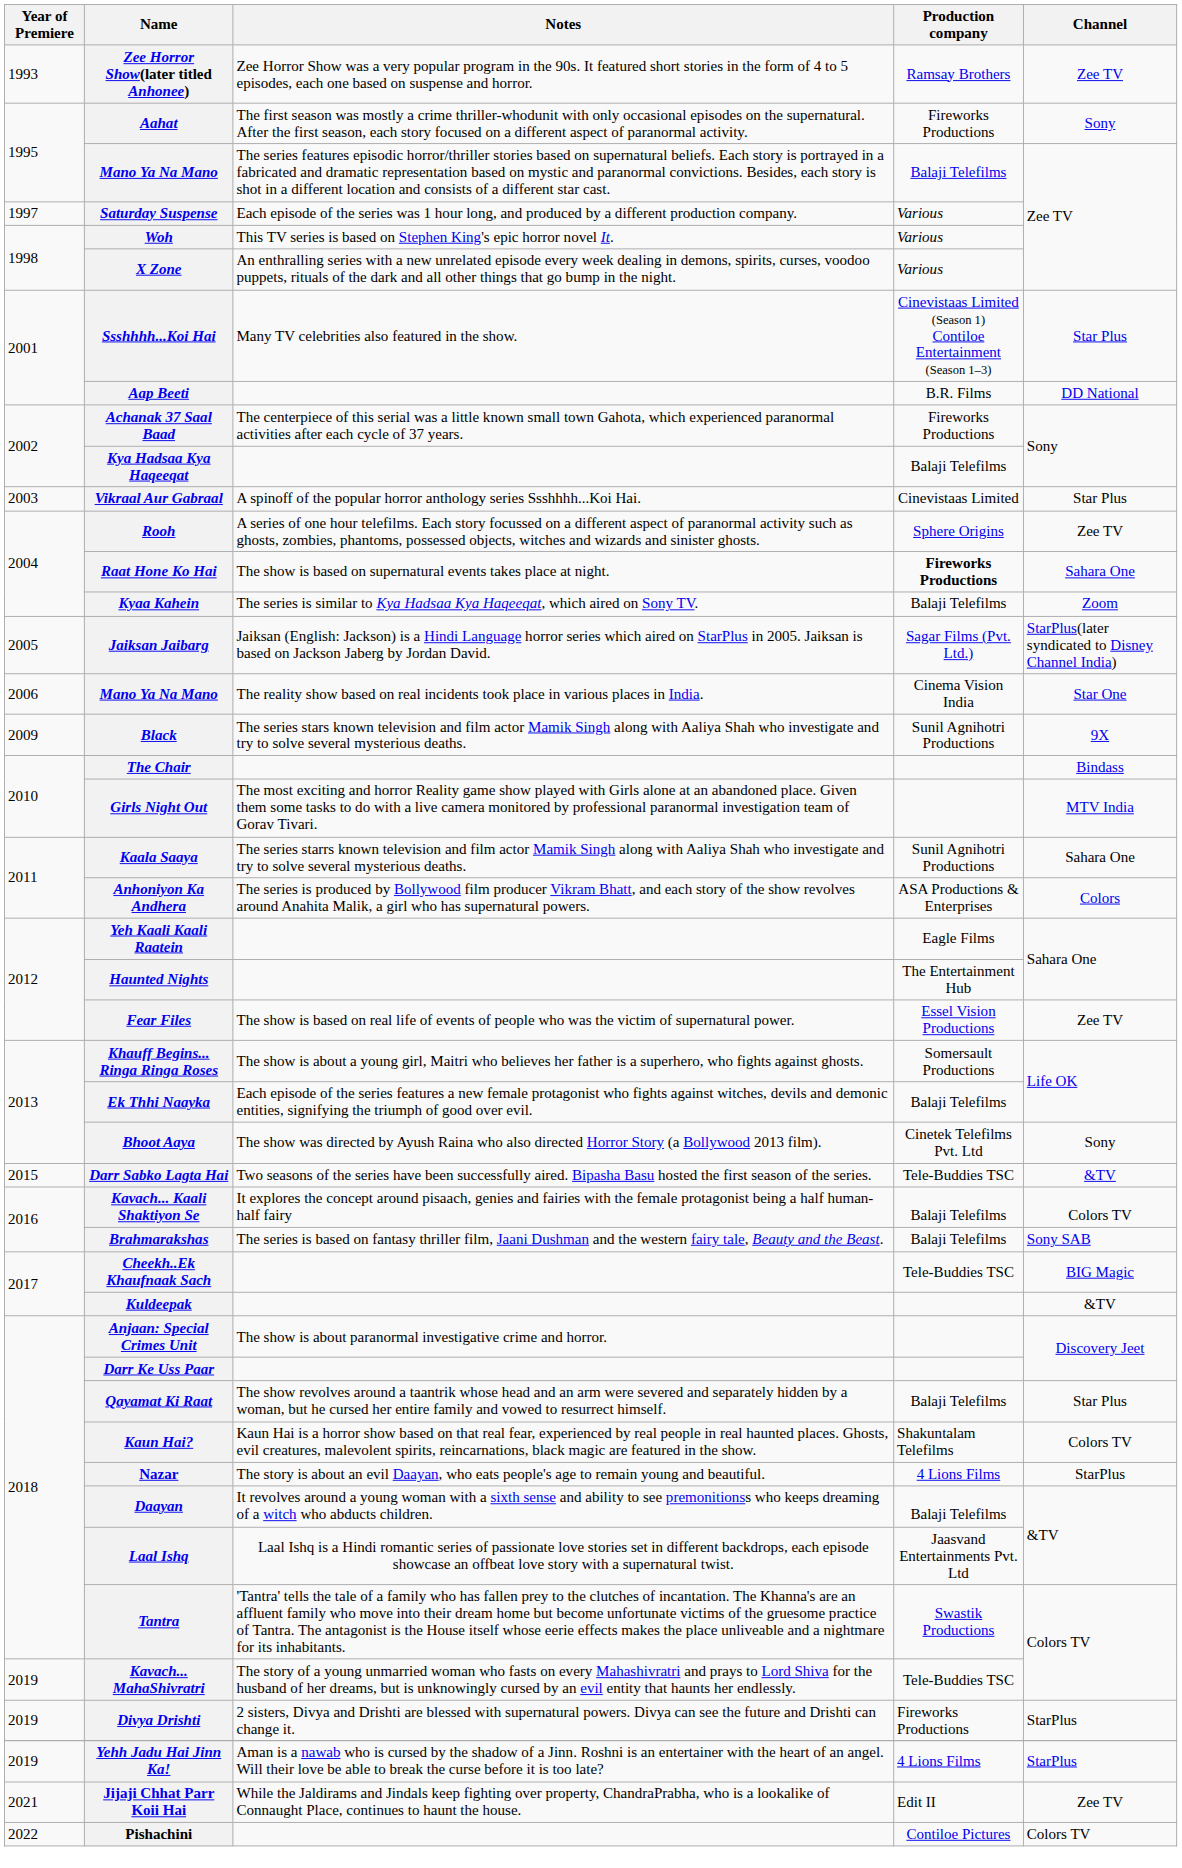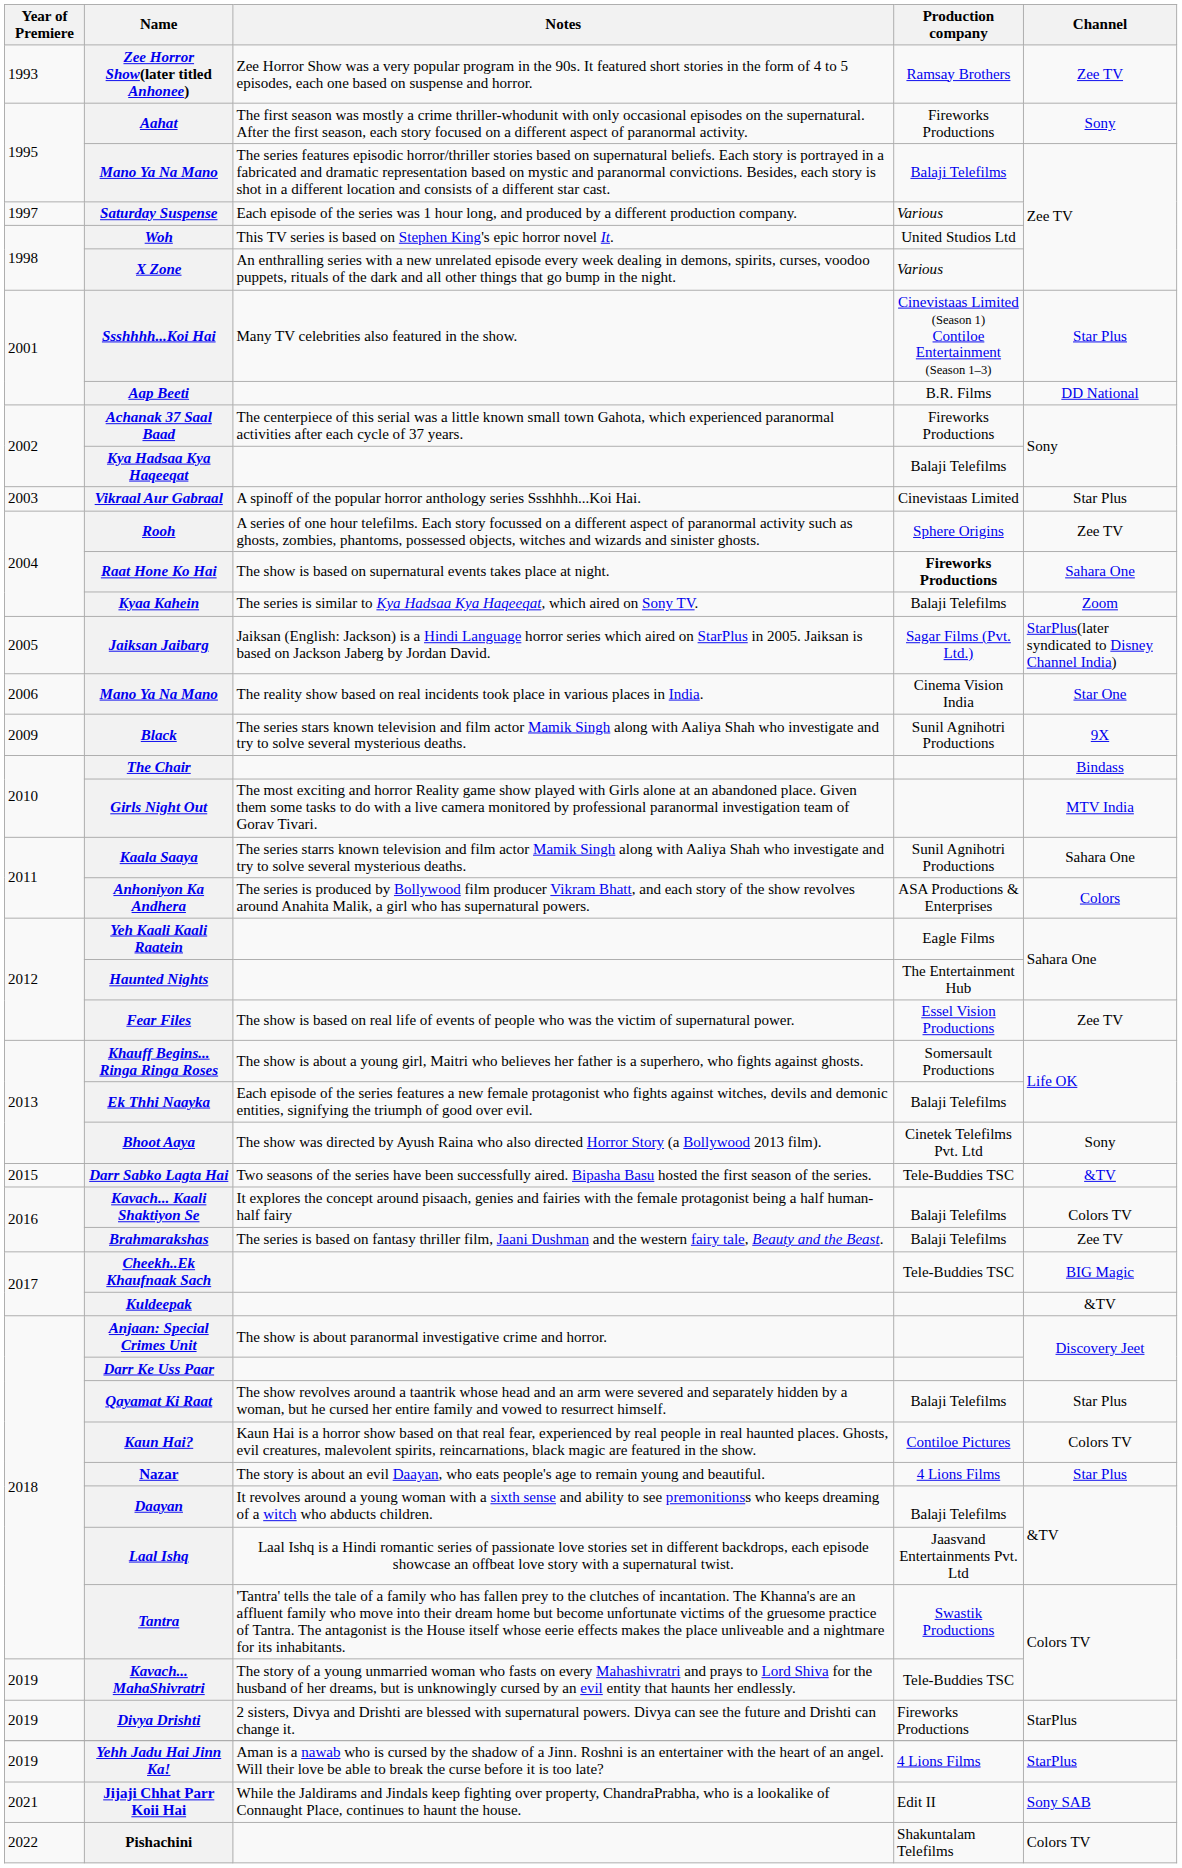 <table class="wikitable sortable">
 <tr>
 <th>Year of Premiere</th>
 <th>Name</th>
 <th>Notes</th>
 <th>Production company</th>
 <th>Channel</th>
 </tr>
 <tr>
 <td>1993</td>
 <th><em><a href='#'>Zee Horror Show</a></em>(later titled <em><a href='#'>Anhonee</a></em>)</th>
 <td>Zee Horror Show was a very popular program in the 90s. It featured short stories in the form of 4 to 5 episodes, each one based on suspense and horror.</td>
 <td style="text-align:center;"><a href='#'>Ramsay Brothers</a></td>
 <td style="text-align:center;"><a href='#'>Zee TV</a></td>
 </tr>
 <tr>
 <td rowspan='2'>1995</td>
 <th><em><a href='#'>Aahat</a></em></th>
 <td>The first season was mostly a crime thriller-whodunit with only occasional episodes on the supernatural. After the first season, each story focused on a different aspect of paranormal activity.</td>
 <td style="text-align:center;">Fireworks Productions</td>
 <td style="text-align:center;"><a href='#'>Sony</a></td>
 </tr>
 <tr>
 <th><em><a href='#'>Mano Ya Na Mano</a></em></th>
 <td>The series features episodic horror/thriller stories based on supernatural beliefs. Each story is portrayed in a fabricated and dramatic representation based on mystic and paranormal convictions. Besides, each story is shot in a different location and consists of a different star cast.</td>
 <td style="text-align:center;"><a href='#'>Balaji Telefilms</a></td>
 <td rowspan='4'>Zee TV</td>
 </tr>
 <tr>
 <td>1997</td>
 <th><em><a href='#'>Saturday Suspense</a></em></th>
 <td>Each episode of the series was 1 hour long, and produced by a different production company.</td>
 <td><em>Various</em></td>
 </tr>
 <tr>
 <td rowspan='2'>1998</td>
 <th><em><a href='#'>Woh</a></em></th>
 <td>This TV series is based on <a href='#'>Stephen King</a>'s epic horror novel <em><a href='#'>It</a></em>.</td>
-<td><em>Various</em></td>
+<td style="text-align:center;">United Studios Ltd</td>
 </tr>
 <tr>
 <th><em><a href='#'>X Zone</a></em></th>
 <td>An enthralling series with a new unrelated episode every week dealing in demons, spirits, curses, voodoo puppets, rituals of the dark and all other things that go bump in the night.</td>
 <td><em>Various</em></td>
 </tr>
 <tr>
 <td rowspan='2'>2001</td>
 <th><em><a href='#'>Ssshhhh...Koi Hai</a></em></th>
 <td>Many TV celebrities also featured in the show.</td>
 <td style="text-align:center;"><a href='#'>Cinevistaas Limited</a><br><small>(Season 1)</small><br><a href='#'>Contiloe Entertainment</a><br><small>(Season 1–3)</small></td>
 <td style="text-align:center;"><a href='#'>Star Plus</a></td>
 </tr>
 <tr>
 <th><em><a href='#'>Aap Beeti</a></em></th>
 <td style="text-align:center;"></td>
 <td style="text-align:center;">B.R. Films</td>
 <td style="text-align:center;"><a href='#'>DD National</a></td>
 </tr>
 <tr>
 <td rowspan='2'>2002</td>
 <th><em><a href='#'>Achanak 37 Saal Baad</a></em></th>
 <td>The centerpiece of this serial was a little known small town Gahota, which experienced paranormal activities after each cycle of 37 years.</td>
 <td style="text-align:center;">Fireworks Productions</td>
 <td rowspan='2'>Sony</td>
 </tr>
 <tr>
 <th><em><a href='#'>Kya Hadsaa Kya Haqeeqat</a></em></th>
 <td style="text-align:center;"></td>
 <td style="text-align:center;">Balaji Telefilms</td>
 </tr>
 <tr>
 <td>2003</td>
 <th><em><a href='#'>Vikraal Aur Gabraal</a></em></th>
 <td>A spinoff of the popular horror anthology series Ssshhhh...Koi Hai.</td>
 <td style="text-align:center;">Cinevistaas Limited</td>
 <td style="text-align:center;">Star Plus</td>
 </tr>
 <tr>
 <td rowspan='3'>2004</td>
 <th><em><a href='#'>Rooh</a></em></th>
 <td>A series of one hour telefilms. Each story focussed on a different aspect of paranormal activity such as ghosts, zombies, phantoms, possessed objects, witches and wizards and sinister ghosts.</td>
 <td style="text-align:center;"><a href='#'>Sphere Origins</a></td>
 <td style="text-align:center;">Zee TV</td>
 </tr>
 <tr>
 <th><em><a href='#'>Raat Hone Ko Hai</a></em></th>
 <td>The show is based on supernatural events takes place at night.</td>
 <td style="text-align:center;"><strong>Fireworks Productions</strong></td>
 <td style="text-align:center;"><a href='#'>Sahara One</a></td>
 </tr>
 <tr>
 <th><em><a href='#'>Kyaa Kahein</a></em></th>
 <td>The series is similar to <em><a href='#'>Kya Hadsaa Kya Haqeeqat</a></em>, which aired on <a href='#'>Sony TV</a>.</td>
 <td style="text-align:center;">Balaji Telefilms</td>
 <td style="text-align:center;"><a href='#'>Zoom</a></td>
 </tr>
 <tr>
 <td>2005</td>
 <th><em><a href='#'>Jaiksan Jaibarg</a></em></th>
 <td>Jaiksan (English: Jackson) is a <a href='#'>Hindi Language</a> horror series which aired on <a href='#'>StarPlus</a> in 2005. Jaiksan is based on Jackson Jaberg by Jordan David.</td>
 <td style="text-align:center;"><a href='#'>Sagar Films (Pvt. Ltd.)</a></td>
 <td style="text-align:centre;"><a href='#'>StarPlus</a>(later syndicated to <a href='#'>Disney Channel India</a>)</td>
 </tr>
 <tr>
 <td>2006</td>
 <th><em><a href='#'>Mano Ya Na Mano</a></em></th>
 <td>The reality show based on real incidents took place in various places in <a href='#'>India</a>.</td>
 <td style="text-align:center;">Cinema Vision India</td>
 <td style="text-align:center;"><a href='#'>Star One</a></td>
 </tr>
 <tr>
 <td>2009</td>
 <th><em><a href='#'>Black</a></em></th>
 <td>The series stars known television and film actor <a href='#'>Mamik Singh</a> along with Aaliya Shah who investigate and try to solve several mysterious deaths.</td>
 <td style="text-align:center;">Sunil Agnihotri Productions</td>
 <td style="text-align:center;"><a href='#'>9X</a></td>
 </tr>
 <tr>
 <td rowspan='2'>2010</td>
 <th><em><a href='#'>The Chair</a></em></th>
 <td style="text-align:center;"></td>
 <td style="text-align:center;"></td>
 <td style="text-align:center;"><a href='#'>Bindass</a></td>
 </tr>
 <tr>
 <th><em><a href='#'>Girls Night Out</a></em></th>
 <td>The most exciting and horror Reality game show played with Girls alone at an abandoned place. Given them some tasks to do with a live camera monitored by professional paranormal investigation team of Gorav Tivari.</td>
 <td style="text-align:center;"></td>
 <td style="text-align:center;"><a href='#'>MTV India</a></td>
 </tr>
 <tr>
 <td rowspan='2'>2011</td>
 <th><em><a href='#'>Kaala Saaya</a></em></th>
 <td>The series starrs known television and film actor <a href='#'>Mamik Singh</a> along with Aaliya Shah who investigate and try to solve several mysterious deaths.</td>
 <td style="text-align:center;">Sunil Agnihotri Productions</td>
 <td style="text-align:center;">Sahara One</td>
 </tr>
 <tr>
 <th><em><a href='#'>Anhoniyon Ka Andhera</a></em></th>
 <td>The series is produced by <a href='#'>Bollywood</a> film producer <a href='#'>Vikram Bhatt</a>, and each story of the show revolves around Anahita Malik, a girl who has supernatural powers.</td>
 <td style="text-align:center;">ASA Productions & Enterprises</td>
 <td style="text-align:center;"><a href='#'>Colors</a></td>
 </tr>
 <tr>
 <td rowspan='3'>2012</td>
 <th><em><a href='#'>Yeh Kaali Kaali Raatein</a></em></th>
 <td style="text-align:center;"></td>
 <td style="text-align:center;">Eagle Films</td>
 <td rowspan='2'>Sahara One</td>
 </tr>
 <tr>
 <th><em><a href='#'>Haunted Nights</a></em></th>
 <td style="text-align:center;"></td>
 <td style="text-align:center;">The Entertainment Hub</td>
 </tr>
 <tr>
 <th><em><a href='#'>Fear Files</a></em></th>
 <td>The show is based on real life of events of people who was the victim of supernatural power.</td>
 <td style="text-align:center;"><a href='#'>Essel Vision Productions</a></td>
 <td style="text-align:center;">Zee TV</td>
 </tr>
 <tr>
 <td rowspan='3'>2013</td>
 <th><em><a href='#'>Khauff Begins... Ringa Ringa Roses</a></em></th>
 <td>The show is about a young girl, Maitri who believes her father is a superhero, who fights against ghosts.</td>
 <td style="text-align:center;">Somersault Productions</td>
 <td rowspan='2'><a href='#'>Life OK</a></td>
 </tr>
 <tr>
 <th><em><a href='#'>Ek Thhi Naayka</a></em></th>
 <td>Each episode of the series features a new female protagonist who fights against witches, devils and demonic entities, signifying the triumph of good over evil.</td>
 <td style="text-align:center;">Balaji Telefilms</td>
 </tr>
 <tr>
 <th><em><a href='#'>Bhoot Aaya</a></em></th>
 <td>The show was directed by Ayush Raina who also directed <a href='#'>Horror Story</a> (a <a href='#'>Bollywood</a> 2013 film).</td>
 <td style="text-align:center;">Cinetek Telefilms Pvt. Ltd</td>
 <td style="text-align:center;">Sony</td>
 </tr>
 <tr>
 <td>2015</td>
 <th><em><a href='#'>Darr Sabko Lagta Hai</a></em></th>
 <td>Two seasons of the series have been successfully aired. <a href='#'>Bipasha Basu</a> hosted the first season of the series.</td>
 <td style="text-align:center;">Tele-Buddies TSC</td>
 <td style="text-align:center;"><a href='#'>&TV</a></td>
 </tr>
 <tr>
 <td rowspan='2'>2016</td>
 <th><em><a href='#'>Kavach... Kaali Shaktiyon Se</a></em></th>
 <td>It explores the concept around pisaach, genies and fairies with the female protagonist being a half human- half fairy</td>
 <td style="text-align:center;"><br>Balaji Telefilms</td>
 <td style="text-align:center;"><br>Colors TV</td>
 </tr>
 <tr>
 <th><em><a href='#'>Brahmarakshas</a></em></th>
 <td>The series is based on fantasy thriller film, <a href='#'>Jaani Dushman</a> and the western <a href='#'>fairy tale</a>, <em><a href='#'>Beauty and the Beast</a></em>.</td>
 <td style="text-align:center;">Balaji Telefilms</td>
-<td><a href='#'>Sony SAB</a></td>
+<td style="text-align:center;">Zee TV</td>
 </tr>
 <tr>
 <td rowspan='2'>2017</td>
 <th><em><a href='#'>Cheekh..Ek Khaufnaak Sach</a></em></th>
 <td style="text-align:center;"></td>
 <td style="text-align:center;">Tele-Buddies TSC</td>
 <td style="text-align:center;"><a href='#'>BIG Magic</a></td>
 </tr>
 <tr>
 <th><em><a href='#'>Kuldeepak</a></em></th>
 <td style="text-align:center;"></td>
 <td></td>
 <td style="text-align:center;">&TV</td>
 </tr>
 <tr>
 <td rowspan="8">2018</td>
 <th><em><a href='#'>Anjaan: Special Crimes Unit</a></em></th>
 <td>The show is about paranormal investigative crime and horror.</td>
 <td style="text-align:center;"></td>
 <td rowspan='2' style="text-align:center;"><a href='#'>Discovery Jeet</a></td>
 </tr>
 <tr>
 <th><em> <a href='#'>Darr Ke Uss Paar</a></em></th>
 <td style="text-align:center;"></td>
 <td style="text-align:center;"></td>
 </tr>
 <tr>
 <th><em><a href='#'>Qayamat Ki Raat</a></em></th>
 <td>The show revolves around a taantrik whose head and an arm were severed and separately hidden by a woman, but he cursed her entire family and vowed to resurrect himself.</td>
 <td style="text-align:center;">Balaji Telefilms</td>
 <td style="text-align:center;">Star Plus</td>
 </tr>
 <tr>
 <th><em><a href='#'>Kaun Hai?</a></em></th>
 <td>Kaun Hai is a horror show based on that real fear, experienced by real people in real haunted places. Ghosts, evil creatures, malevolent spirits, reincarnations, black magic are featured in the show.</td>
-<td>Shakuntalam Telefilms</td>
+<td style="text-align:center;"><a href='#'>Contiloe Pictures</a></td>
 <td style="text-align:center;">Colors TV</td>
 </tr>
 <tr>
 <th><a href='#'>Nazar</a></th>
 <td>The story is about an evil <a href='#'>Daayan</a>, who eats people's age to remain young and beautiful.</td>
 <td style="text-align:center;"><a href='#'>4 Lions Films</a></td>
-<td style="text-align:center;">StarPlus</td>
+<td style="text-align:center;"><a href='#'>Star Plus</a></td>
 </tr>
 <tr>
 <th><em><a href='#'>Daayan</a></em></th>
 <td>It revolves around a young woman with a <a href='#'>sixth sense</a> and ability to see <a href='#'>premonitions</a>s who keeps dreaming of a <a href='#'>witch</a> who abducts children.</td>
 <td style="text-align:center;"><br>Balaji Telefilms</td>
 <td rowspan='2'>&TV</td>
 </tr>
 <tr>
 <th><em><a href='#'>Laal Ishq</a></em></th>
 <td style="text-align:center;">Laal Ishq is a Hindi romantic series of passionate love stories set in different backdrops, each episode showcase an offbeat love story with a supernatural twist.</td>
 <td style="text-align:center;">Jaasvand Entertainments Pvt. Ltd</td>
 </tr>
 <tr>
 <th><em><a href='#'>Tantra</a></em></th>
 <td>'Tantra' tells the tale of a family who has fallen prey to the clutches of incantation. The Khanna's are an affluent family who move into their dream home but become unfortunate victims of the gruesome practice of Tantra. The antagonist is the House itself whose eerie effects makes the place unliveable and a nightmare for its inhabitants.</td>
 <td style="text-align:center;"><a href='#'>Swastik Productions</a></td>
 <td rowspan='2'>Colors TV</td>
 </tr>
 <tr>
 <td>2019</td>
 <th><em><a href='#'>Kavach... MahaShivratri</a></em></th>
 <td>The story of a young unmarried woman who fasts on every <a href='#'>Mahashivratri</a> and prays to <a href='#'>Lord Shiva</a> for the husband of her dreams, but is unknowingly cursed by an <a href='#'>evil</a> entity that haunts her endlessly.</td>
 <td style="text-align:center;">Tele-Buddies TSC</td>
 </tr>
 <tr>
 <td>2019</td>
 <th><em><a href='#'>Divya Drishti</a></em></th>
 <td>2 sisters, Divya and Drishti are blessed with supernatural powers. Divya can see the future and Drishti can change it.</td>
 <td>Fireworks Productions</td>
 <td>StarPlus</td>
 </tr>
 <tr>
 </tr>
 <tr>
 </tr>
 <tr>
 <td>2019</td>
 <th><em><a href='#'>Yehh Jadu Hai Jinn Ka!</a></em></th>
 <td>Aman is a <a href='#'>nawab</a> who is cursed by the shadow of a Jinn. Roshni is an entertainer with the heart of an angel. Will their love be able to break the curse before it is too late?</td>
 <td><a href='#'>4 Lions Films</a></td>
 <td><a href='#'>StarPlus</a></td>
 </tr>
 <tr>
 <td>2021</td>
 <th><a href='#'>Jijaji Chhat Parr Koii Hai</a></th>
 <td>While the Jaldirams and Jindals keep fighting over property, ChandraPrabha, who is a lookalike of Connaught Place, continues to haunt the house.</td>
 <td>Edit II</td>
-<td style="text-align:center;">Zee TV</td>
+<td><a href='#'>Sony SAB</a></td>
 </tr>
 <tr>
 <td>2022</td>
 <th>Pishachini</th>
 <td></td>
-<td style="text-align:center;"><a href='#'>Contiloe Pictures</a></td>
+<td>Shakuntalam Telefilms</td>
 <td>Colors TV</td>
 </tr>
 </table>
